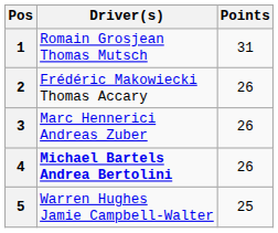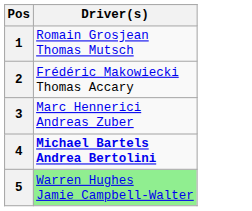 <table class="wikitable" style="font-size: 90%;">
 <tr>
 <th>Pos</th>
 <th>Driver(s)</th>
-<th>Points</th>
 </tr>
 <tr>
 <th>1</th>
 <td> <a href='#'>Romain Grosjean</a><br> <a href='#'>Thomas Mutsch</a></td>
-<td align=center>31</td>
 </tr>
 <tr>
 <th>2</th>
 <td> <a href='#'>Frédéric Makowiecki</a><br> Thomas Accary</td>
-<td align=center>26</td>
 </tr>
 <tr>
 <th>3</th>
 <td> <a href='#'>Marc Hennerici</a><br> <a href='#'>Andreas Zuber</a></td>
-<td align=center>26</td>
 </tr>
 <tr>
 <th>4</th>
 <td><strong> <a href='#'>Michael Bartels</a><br> <a href='#'>Andrea Bertolini</a></strong></td>
-<td align=center>26</td>
 </tr>
 <tr>
 <th>5</th>
-<td> <a href='#'>Warren Hughes</a><br> <a href='#'>Jamie Campbell-Walter</a></td>
-<td align=center>25</td>
+<td style="background: lightgreen;"> <a href='#'>Warren Hughes</a><br> <a href='#'>Jamie Campbell-Walter</a></td>
 </tr>
 </table>
